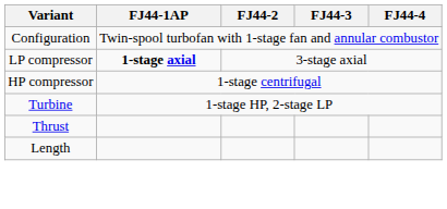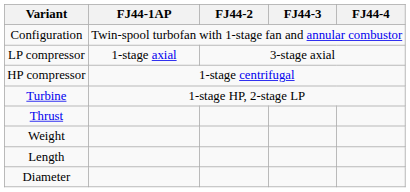 <table class="wikitable" style="text-align:center">
 <tr>
 <th>Variant</th>
 <th>FJ44-1AP</th>
 <th>FJ44-2</th>
 <th>FJ44-3</th>
 <th>FJ44-4</th>
 </tr>
 <tr>
 <td>Configuration</td>
 <td colspan=4>Twin-spool turbofan with 1-stage fan and <a href='#'>annular combustor</a></td>
 </tr>
 <tr>
 <td>LP compressor</td>
-<td><strong>1-stage <a href='#'>axial</a></strong></td>
+<td>1-stage <a href='#'>axial</a></td>
 <td colspan="3">3-stage axial</td>
 </tr>
 <tr>
 <td>HP compressor</td>
 <td colspan=4>1-stage <a href='#'>centrifugal</a></td>
 </tr>
 <tr>
 <td><a href='#'>Turbine</a></td>
 <td colspan="4">1-stage HP, 2-stage LP</td>
 </tr>
 <tr>
 <td><a href='#'>Thrust</a></td>
 <td></td>
 <td></td>
 <td></td>
 <td></td>
 </tr>
 <tr>
+<td>Weight</td>
+<td></td>
+<td></td>
+<td></td>
+<td></td>
+</tr>
+<tr>
 <td>Length</td>
 <td></td>
 <td></td>
 <td></td>
 <td></td>
 </tr>
+<tr>
+<td>Diameter</td>
+<td></td>
+<td></td>
+<td></td>
+<td></td>
+</tr>
 </table>
